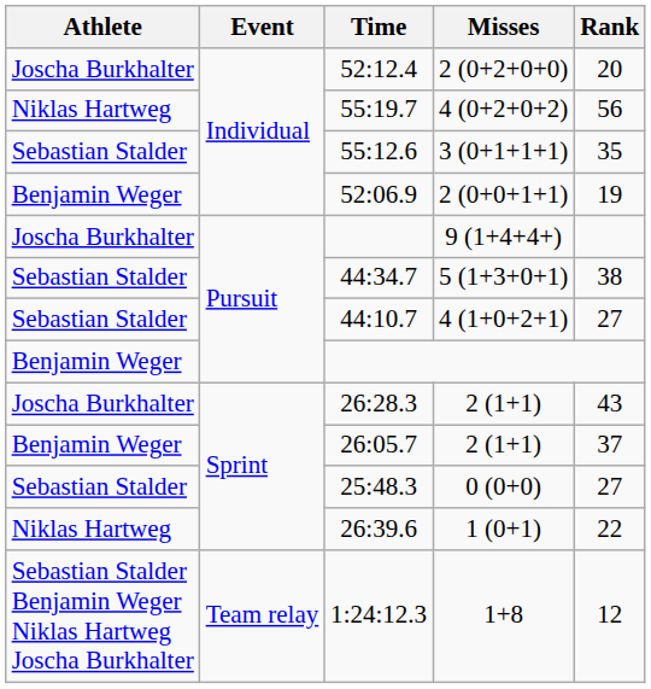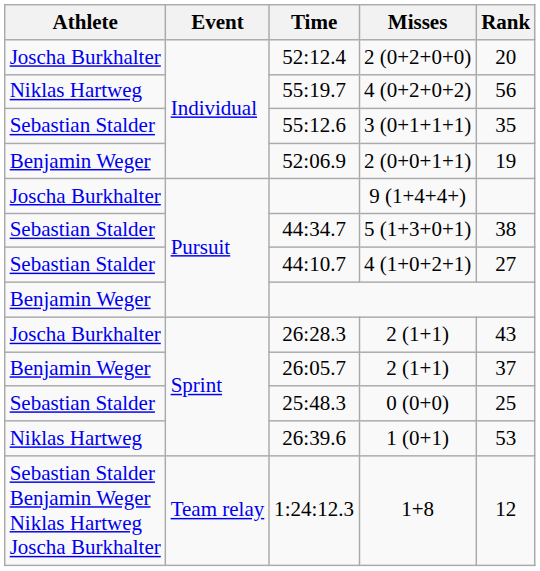 <table class=wikitable style=font-size:90%;text-align:center>
 <tr>
 <th>Athlete</th>
 <th>Event</th>
 <th>Time</th>
 <th>Misses</th>
 <th>Rank</th>
 </tr>
 <tr>
 <td align=left><a href='#'>Joscha Burkhalter</a></td>
 <td align=left rowspan=4><a href='#'>Individual</a></td>
 <td>52:12.4</td>
 <td>2 (0+2+0+0)</td>
 <td>20</td>
 </tr>
 <tr>
 <td align=left><a href='#'>Niklas Hartweg</a></td>
 <td>55:19.7</td>
 <td>4 (0+2+0+2)</td>
 <td>56</td>
 </tr>
 <tr>
 <td align=left><a href='#'>Sebastian Stalder</a></td>
 <td>55:12.6</td>
 <td>3 (0+1+1+1)</td>
 <td>35</td>
 </tr>
 <tr>
 <td align=left><a href='#'>Benjamin Weger</a></td>
 <td>52:06.9</td>
 <td>2 (0+0+1+1)</td>
 <td>19</td>
 </tr>
 <tr>
 <td align=left><a href='#'>Joscha Burkhalter</a></td>
 <td align=left rowspan=4><a href='#'>Pursuit</a></td>
 <td></td>
 <td>9 (1+4+4+)</td>
 <td></td>
 </tr>
 <tr>
 <td align=left><a href='#'>Sebastian Stalder</a></td>
 <td>44:34.7</td>
 <td>5 (1+3+0+1)</td>
 <td>38</td>
 </tr>
 <tr>
 <td align=left><a href='#'>Sebastian Stalder</a></td>
 <td>44:10.7</td>
 <td>4 (1+0+2+1)</td>
 <td>27</td>
 </tr>
 <tr>
 <td align=left><a href='#'>Benjamin Weger</a></td>
 <td colspan=4></td>
 </tr>
 <tr>
 <td align=left><a href='#'>Joscha Burkhalter</a></td>
 <td align=left rowspan=4><a href='#'>Sprint</a></td>
 <td>26:28.3</td>
 <td>2 (1+1)</td>
 <td>43</td>
 </tr>
 <tr>
 <td align=left><a href='#'>Benjamin Weger</a></td>
 <td>26:05.7</td>
 <td>2 (1+1)</td>
 <td>37</td>
 </tr>
 <tr>
 <td align=left><a href='#'>Sebastian Stalder</a></td>
 <td>25:48.3</td>
 <td>0 (0+0)</td>
-<td>27</td>
+<td>25</td>
 </tr>
 <tr>
 <td align=left><a href='#'>Niklas Hartweg</a></td>
 <td>26:39.6</td>
 <td>1 (0+1)</td>
-<td>22</td>
+<td>53</td>
 </tr>
 <tr>
 <td align=left><a href='#'>Sebastian Stalder</a><br><a href='#'>Benjamin Weger</a><br><a href='#'>Niklas Hartweg</a><br><a href='#'>Joscha Burkhalter</a></td>
 <td align=left><a href='#'>Team relay</a></td>
 <td>1:24:12.3</td>
 <td>1+8</td>
 <td>12</td>
 </tr>
 </table>
